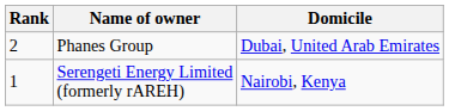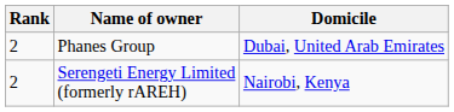 <table class="wikitable sortable" style="margin: 0.5em auto">
 <tr>
 <th>Rank</th>
 <th>Name of owner</th>
 <th>Domicile</th>
 </tr>
 <tr>
 <td>2</td>
 <td>Phanes Group</td>
 <td><a href='#'>Dubai</a>, <a href='#'>United Arab Emirates</a></td>
 </tr>
 <tr>
-<td>1</td>
+<td>2</td>
 <td><a href='#'>Serengeti Energy Limited</a><br>(formerly rAREH)</td>
 <td><a href='#'>Nairobi</a>, <a href='#'>Kenya</a></td>
 </tr>
 </table>
